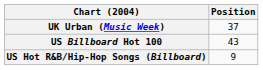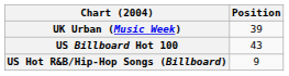 <table class="wikitable plainrowheaders" style="text-align:center">
 <tr>
 <th scope="col">Chart (2004)</th>
 <th scope="col">Position</th>
 </tr>
 <tr>
 <th scope="row">UK Urban (<em><a href='#'>Music Week</a></em>)</th>
-<td>37</td>
+<td>39</td>
 </tr>
 <tr>
 <th scope="row">US <em>Billboard</em> Hot 100</th>
 <td>43</td>
 </tr>
 <tr>
 <th scope="row">US Hot R&B/Hip-Hop Songs (<em>Billboard</em>)</th>
 <td>9</td>
 </tr>
 </table>
